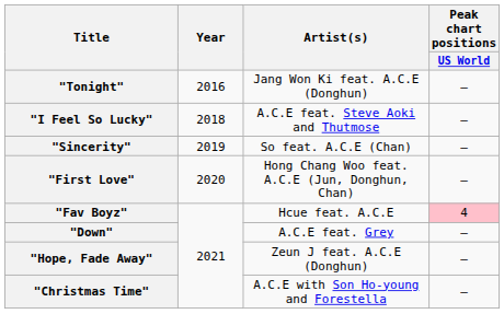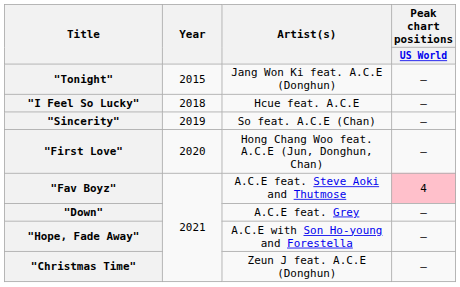 <table class="wikitable plainrowheaders" style="text-align:center;">
 <tr>
 <th scope="col" rowspan="2" style="width:14em;">Title</th>
 <th scope="col" rowspan="2" style="width:5em;">Year</th>
 <th scope="col" rowspan="2" style="width:15em;">Artist(s)</th>
 <th scope="col" colspan="1">Peak chart positions</th>
 </tr>
 <tr>
 <th scope="col" style="width:3em;font-size:90%;"><a href='#'>US World</a><br></th>
 </tr>
 <tr>
 <th scope="row">"Tonight"</th>
-<td>2016</td>
+<td>2015</td>
 <td>Jang Won Ki feat. A.C.E (Donghun)</td>
 <td>—</td>
 </tr>
 <tr>
 <th scope="row">"I Feel So Lucky"</th>
 <td>2018</td>
-<td>A.C.E feat. <a href='#'>Steve Aoki</a> and <a href='#'>Thutmose</a></td>
+<td>Hcue feat. A.C.E</td>
 <td>—</td>
 </tr>
 <tr>
 <th scope="row">"Sincerity"</th>
 <td>2019</td>
 <td>So feat. A.C.E (Chan)</td>
 <td>—</td>
 </tr>
 <tr>
 <th scope="row">"First Love"</th>
 <td>2020</td>
 <td>Hong Chang Woo feat. A.C.E (Jun, Donghun, Chan)</td>
 <td>—</td>
 </tr>
 <tr>
 <th scope="row">"Fav Boyz"</th>
 <td rowspan="4">2021</td>
-<td>Hcue feat. A.C.E</td>
+<td>A.C.E feat. <a href='#'>Steve Aoki</a> and <a href='#'>Thutmose</a></td>
 <td style="background: pink;">4</td>
 </tr>
 <tr>
 <th scope="row">"Down"</th>
 <td>A.C.E feat. <a href='#'>Grey</a></td>
 <td>—</td>
 </tr>
 <tr>
 <th scope="row">"Hope, Fade Away"</th>
-<td>Zeun J feat. A.C.E (Donghun)</td>
+<td>A.C.E with <a href='#'>Son Ho-young</a> and <a href='#'>Forestella</a></td>
 <td>—</td>
 </tr>
 <tr>
 <th scope="row">"Christmas Time"</th>
-<td>A.C.E with <a href='#'>Son Ho-young</a> and <a href='#'>Forestella</a></td>
+<td>Zeun J feat. A.C.E (Donghun)</td>
 <td>—</td>
 </tr>
 </table>
